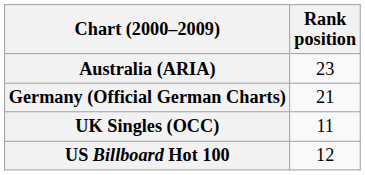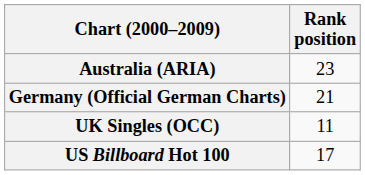 <table class="wikitable sortable plainrowheaders" style="text-align:center;">
 <tr>
 <th scope="col">Chart (2000–2009)</th>
 <th scope="col">Rank<br>position</th>
 </tr>
 <tr>
 <th scope="row">Australia (ARIA)</th>
 <td>23</td>
 </tr>
 <tr>
 <th scope="row">Germany (Official German Charts)</th>
 <td>21</td>
 </tr>
 <tr>
 <th scope="row">UK Singles (OCC)</th>
 <td>11</td>
 </tr>
 <tr>
 <th scope="row">US <em>Billboard</em> Hot 100</th>
-<td>12</td>
+<td>17</td>
 </tr>
 </table>
